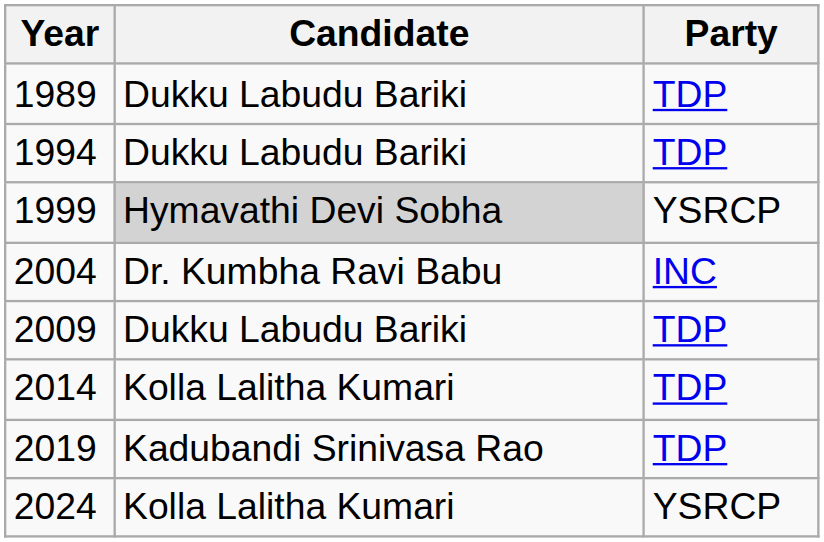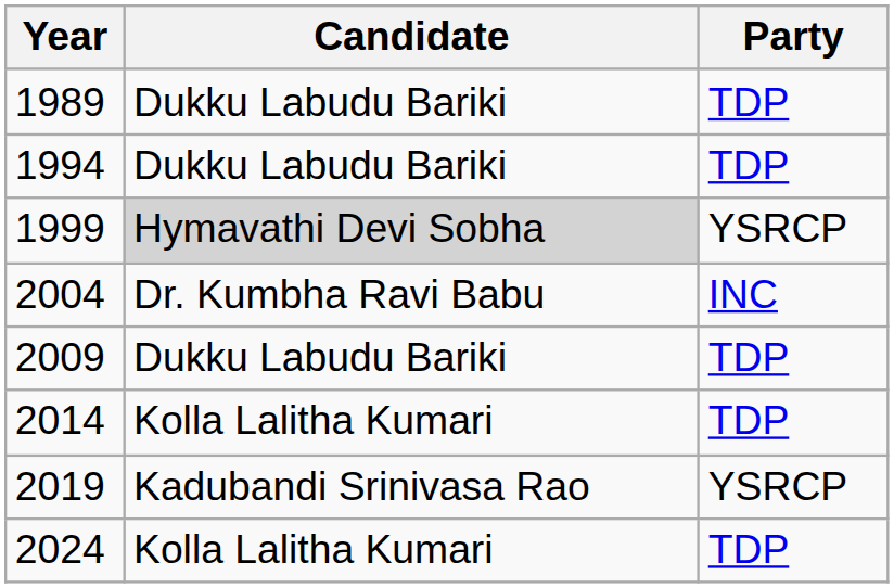 <table class="wikitable" width="350px">
 <tr>
 <th width="50px">Year</th>
 <th width="600px">Candidate</th>
 <th width="100">Party</th>
 </tr>
 <tr>
 <td>1989</td>
 <td>Dukku Labudu Bariki</td>
 <td><a href='#'>TDP</a></td>
 </tr>
 <tr>
 <td>1994</td>
 <td>Dukku Labudu Bariki</td>
 <td><a href='#'>TDP</a></td>
 </tr>
 <tr>
 <td>1999</td>
 <td style="background: lightgrey;">Hymavathi Devi Sobha</td>
 <td>YSRCP</td>
 </tr>
 <tr>
 <td>2004</td>
 <td>Dr. Kumbha Ravi Babu</td>
 <td><a href='#'>INC</a></td>
 </tr>
 <tr>
 <td>2009</td>
 <td>Dukku Labudu Bariki</td>
 <td><a href='#'>TDP</a></td>
 </tr>
 <tr>
 <td>2014</td>
 <td>Kolla Lalitha Kumari</td>
 <td><a href='#'>TDP</a></td>
 </tr>
 <tr>
 <td>2019</td>
 <td>Kadubandi Srinivasa Rao</td>
-<td><a href='#'>TDP</a></td>
+<td>YSRCP</td>
 </tr>
 <tr>
 <td>2024</td>
 <td>Kolla Lalitha Kumari</td>
-<td>YSRCP</td>
+<td><a href='#'>TDP</a></td>
 </tr>
 </table>
